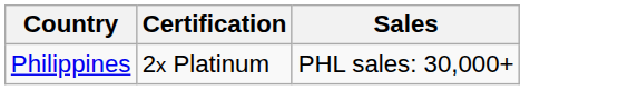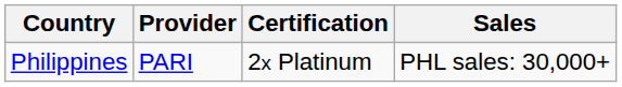 <table class="wikitable">
 <tr>
 <th>Country</th>
+<th>Provider</th>
 <th>Certification</th>
 <th>Sales</th>
 </tr>
 <tr>
 <td><a href='#'>Philippines</a></td>
+<td><a href='#'>PARI</a></td>
 <td>2<small>x</small> Platinum</td>
 <td>PHL sales: 30,000+</td>
 </tr>
 </table>
